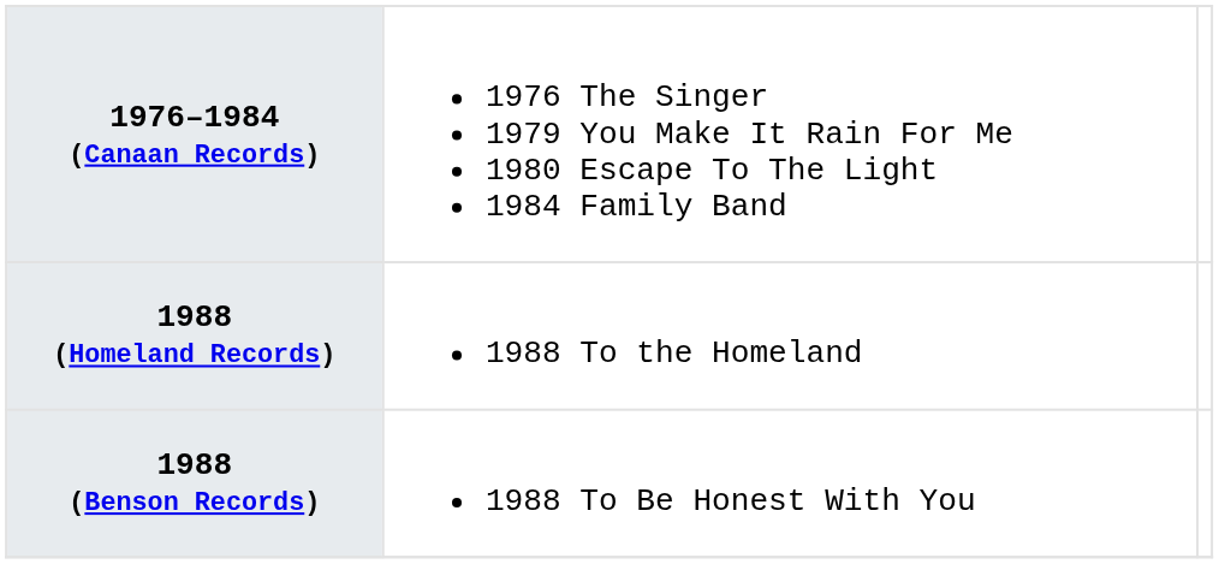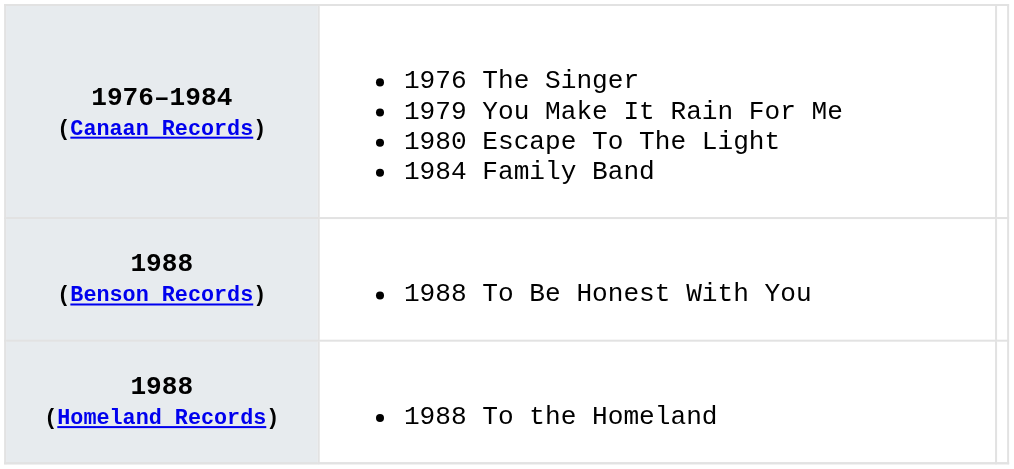 <table class="toccolours"  border=1 cellpadding=2 cellspacing=0 style="width: 500px; margin: 0 0 1em 1em; border-collapse: collapse; border: 1px solid #E2E2E2;">
 <tr>
 <th bgcolor="#E7EBEE">1976–1984<br><small>(<a href='#'>Canaan Records</a>)</small></th>
 <td><br><ul><li>1976 The Singer</li><li>1979 You Make It Rain For Me</li><li>1980 Escape To The Light</li><li>1984 Family Band</li></ul></td>
+<td></td>
+</tr>
+<tr>
+<th bgcolor="#E7EBEE">1988<br><small>(<a href='#'>Benson Records</a>)</small></th>
+<td><br><ul><li>1988 To Be Honest With You</li></ul></td>
 <td></td>
 </tr>
 <tr>
 <th bgcolor="#E7EBEE">1988<br><small>(<a href='#'>Homeland Records</a>)</small></th>
 <td><br><ul><li>1988 To the Homeland</li></ul></td>
 <td></td>
 </tr>
 <tr>
-<th bgcolor="#E7EBEE">1988<br><small>(<a href='#'>Benson Records</a>)</small></th>
-<td><br><ul><li>1988 To Be Honest With You</li></ul></td>
-<td></td>
-</tr>
-<tr>
 </tr>
 </table>
